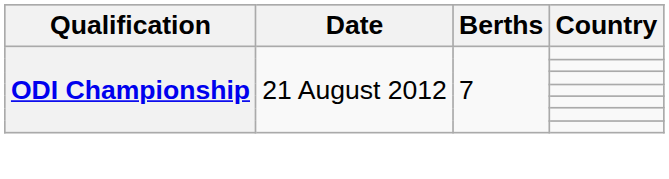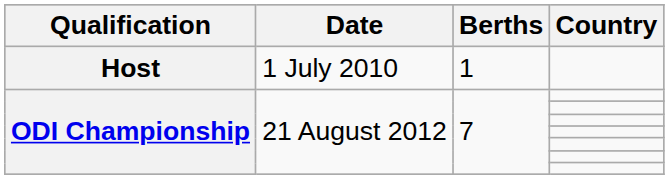 <table class="wikitable">
 <tr>
 <th>Qualification</th>
 <th>Date</th>
 <th>Berths</th>
 <th>Country</th>
+</tr>
+<tr>
+<th>Host</th>
+<td>1 July 2010</td>
+<td>1</td>
+<td></td>
 </tr>
 <tr>
 <th rowspan="7"><a href='#'>ODI Championship</a></th>
 <td rowspan="7">21 August 2012</td>
 <td rowspan="7">7</td>
 <td></td>
 </tr>
 <tr>
 <td></td>
 </tr>
 <tr>
 <td></td>
 </tr>
 <tr>
 <td></td>
 </tr>
 <tr>
 <td></td>
 </tr>
 <tr>
 <td></td>
 </tr>
 <tr>
 <td></td>
 </tr>
 </table>
